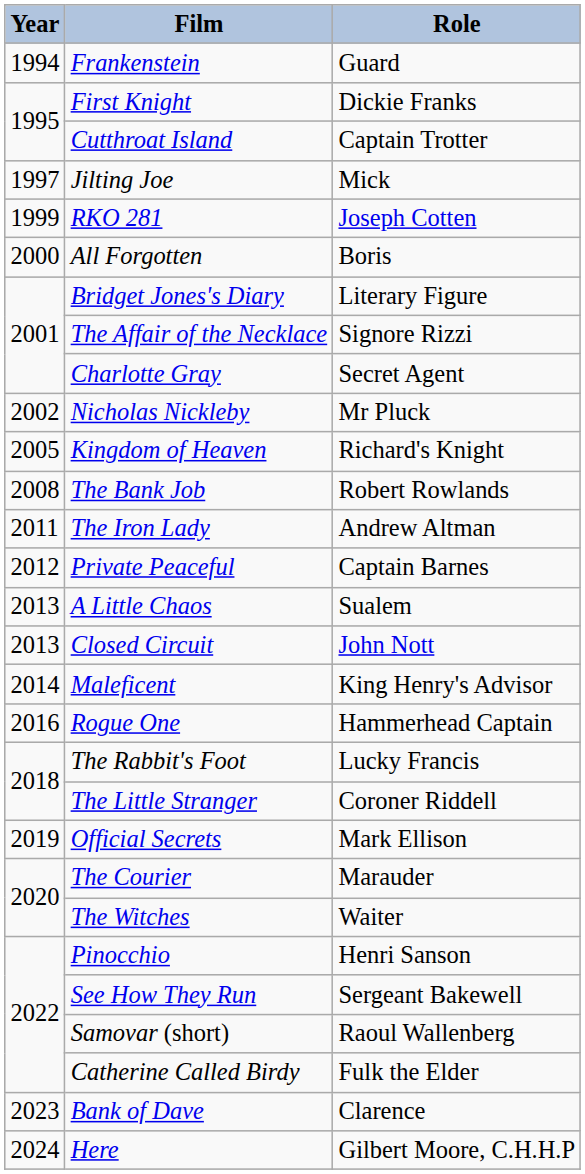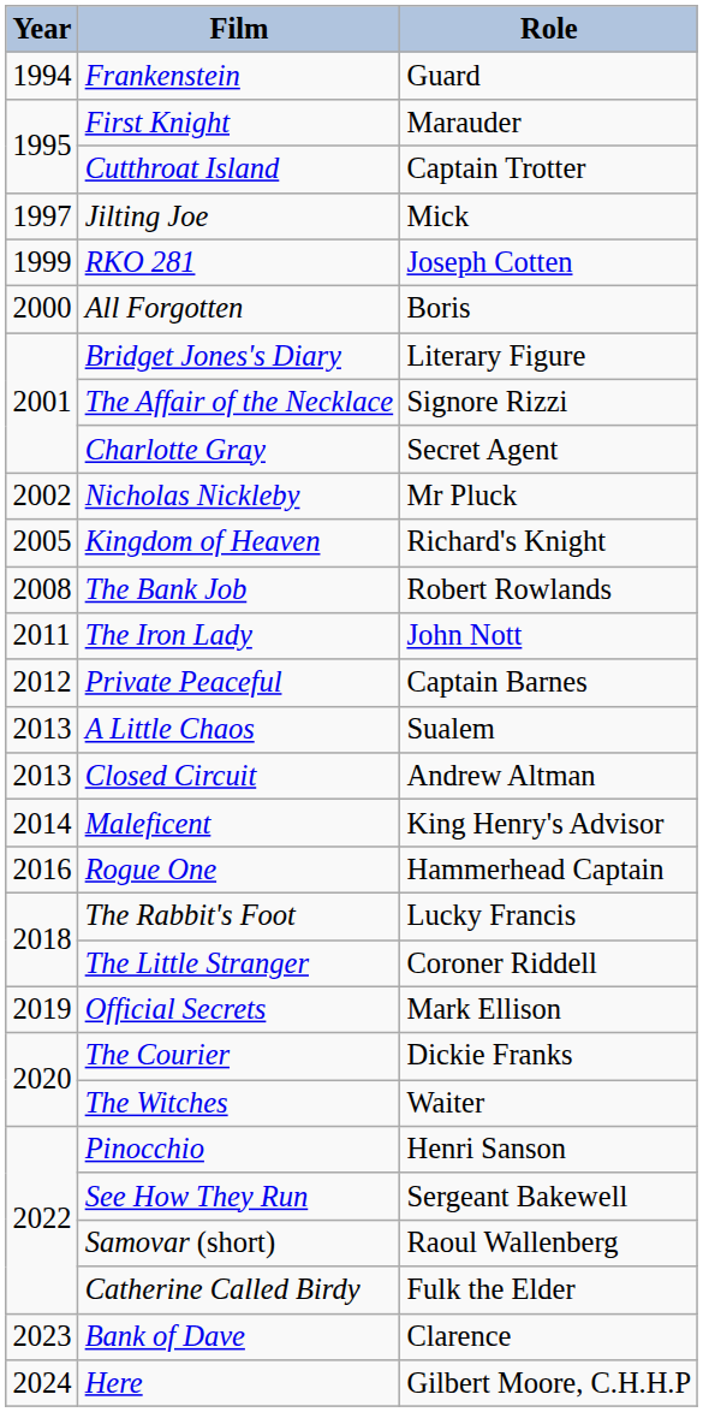 <table class="wikitable sortable">
 <tr>
 <th style="background-color: #B0C4DE;">Year</th>
 <th style="background-color: #B0C4DE;">Film</th>
 <th style="background-color: #B0C4DE;">Role</th>
 </tr>
 <tr>
 <td>1994</td>
 <td><em><a href='#'>Frankenstein</a></em></td>
 <td>Guard</td>
 </tr>
 <tr>
 <td rowspan="2">1995</td>
 <td><em><a href='#'>First Knight</a></em></td>
-<td>Dickie Franks</td>
+<td>Marauder</td>
 </tr>
 <tr>
 <td><em><a href='#'>Cutthroat Island</a></em></td>
 <td>Captain Trotter</td>
 </tr>
 <tr>
 <td>1997</td>
 <td><em>Jilting Joe</em></td>
 <td>Mick</td>
 </tr>
 <tr>
 <td>1999</td>
 <td><em><a href='#'>RKO 281</a></em></td>
 <td><a href='#'>Joseph Cotten</a></td>
 </tr>
 <tr>
 <td>2000</td>
 <td><em>All Forgotten</em></td>
 <td>Boris</td>
 </tr>
 <tr>
 <td rowspan="3">2001</td>
 <td><em><a href='#'>Bridget Jones's Diary</a></em></td>
 <td>Literary Figure</td>
 </tr>
 <tr>
 <td><em><a href='#'>The Affair of the Necklace</a></em></td>
 <td>Signore Rizzi</td>
 </tr>
 <tr>
 <td><em><a href='#'>Charlotte Gray</a></em></td>
 <td>Secret Agent</td>
 </tr>
 <tr>
 <td>2002</td>
 <td><em><a href='#'>Nicholas Nickleby</a></em></td>
 <td>Mr Pluck</td>
 </tr>
 <tr>
 <td>2005</td>
 <td><em><a href='#'>Kingdom of Heaven</a></em></td>
 <td>Richard's Knight</td>
 </tr>
 <tr>
 <td>2008</td>
 <td><em><a href='#'>The Bank Job</a></em></td>
 <td>Robert Rowlands</td>
 </tr>
 <tr>
 <td>2011</td>
 <td><em><a href='#'>The Iron Lady</a></em></td>
-<td>Andrew Altman</td>
+<td><a href='#'>John Nott</a></td>
 </tr>
 <tr>
 <td>2012</td>
 <td><em><a href='#'>Private Peaceful</a></em></td>
 <td>Captain Barnes</td>
 </tr>
 <tr>
 <td>2013</td>
 <td><em><a href='#'>A Little Chaos</a></em></td>
 <td>Sualem</td>
 </tr>
 <tr>
 <td>2013</td>
 <td><em><a href='#'>Closed Circuit</a></em></td>
-<td><a href='#'>John Nott</a></td>
+<td>Andrew Altman</td>
 </tr>
 <tr>
 <td>2014</td>
 <td><em><a href='#'>Maleficent</a></em></td>
 <td>King Henry's Advisor</td>
 </tr>
 <tr>
 <td>2016</td>
 <td><em><a href='#'>Rogue One</a></em></td>
 <td>Hammerhead Captain</td>
 </tr>
 <tr>
 <td rowspan="2">2018</td>
 <td><em>The Rabbit's Foot</em></td>
 <td>Lucky Francis</td>
 </tr>
 <tr>
 <td><em><a href='#'>The Little Stranger</a></em></td>
 <td>Coroner Riddell</td>
 </tr>
 <tr>
 <td>2019</td>
 <td><em><a href='#'>Official Secrets</a></em></td>
 <td>Mark Ellison</td>
 </tr>
 <tr>
 <td rowspan="2">2020</td>
 <td><em><a href='#'>The Courier</a></em></td>
-<td>Marauder</td>
+<td>Dickie Franks</td>
 </tr>
 <tr>
 <td><em><a href='#'>The Witches</a></em></td>
 <td>Waiter</td>
 </tr>
 <tr>
 <td rowspan="4">2022</td>
 <td><em><a href='#'>Pinocchio</a></em></td>
 <td>Henri Sanson</td>
 </tr>
 <tr>
 <td><em><a href='#'>See How They Run</a></em></td>
 <td>Sergeant Bakewell</td>
 </tr>
 <tr>
 <td><em>Samovar</em> (short)</td>
 <td>Raoul Wallenberg</td>
 </tr>
 <tr>
 <td><em>Catherine Called Birdy</em></td>
 <td>Fulk the Elder</td>
 </tr>
 <tr>
 <td>2023</td>
 <td><em><a href='#'>Bank of Dave</a></em></td>
 <td>Clarence</td>
 </tr>
 <tr>
 <td>2024</td>
 <td><em><a href='#'>Here</a></em></td>
 <td>Gilbert Moore, C.H.H.P</td>
 </tr>
 </table>
